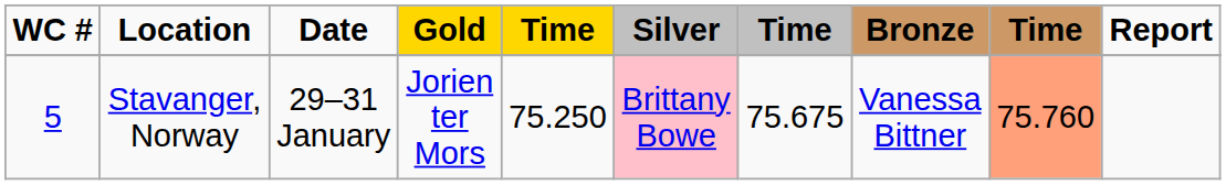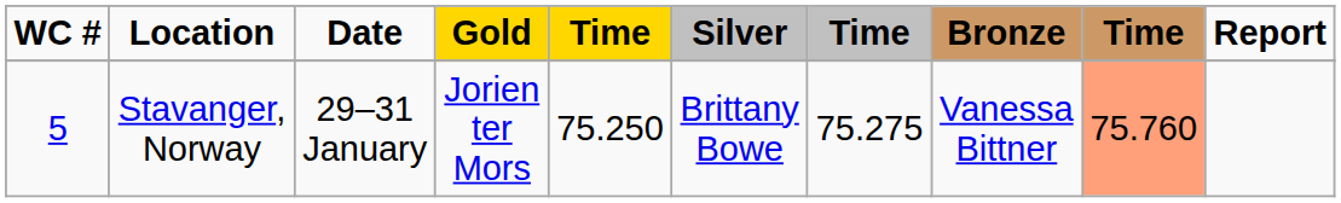 <table class="wikitable">
 <tr>
 <td width="40" align="center"><strong>WC #</strong></td>
 <td width="160" align="center"><strong>Location</strong></td>
 <td width="100" align="center"><strong>Date</strong></td>
 <td width="160" bgcolor="gold" align="center"><strong>Gold</strong></td>
 <td width="50" bgcolor="gold" align="center"><strong>Time</strong></td>
 <td width="160" bgcolor="silver" align="center"><strong>Silver</strong></td>
 <td width="50" bgcolor="silver" align="center"><strong>Time</strong></td>
 <td width="160" bgcolor="#CC9966" align="center"><strong>Bronze</strong></td>
 <td width="50" bgcolor="#CC9966" align="center"><strong>Time</strong></td>
 <td width="50" align="center"><strong>Report</strong></td>
 </tr>
 <tr bgcolor="#cccccc">
 </tr>
 <tr>
 <td align="center"><a href='#'>5</a></td>
 <td align="center"><a href='#'>Stavanger</a>, Norway</td>
 <td align="center">29–31 January</td>
 <td align="center"><a href='#'>Jorien ter Mors</a><br><small></small></td>
 <td align="center">75.250</td>
-<td align="center" style="background: pink;"><a href='#'>Brittany Bowe</a><br><small></small></td>
-<td align="center">75.675</td>
+<td align="center"><a href='#'>Brittany Bowe</a><br><small></small></td>
+<td align="center">75.275</td>
 <td align="center"><a href='#'>Vanessa Bittner</a><br><small></small></td>
 <td align="center" style="background: lightsalmon;">75.760</td>
 <td align="center"></td>
 </tr>
 </table>
